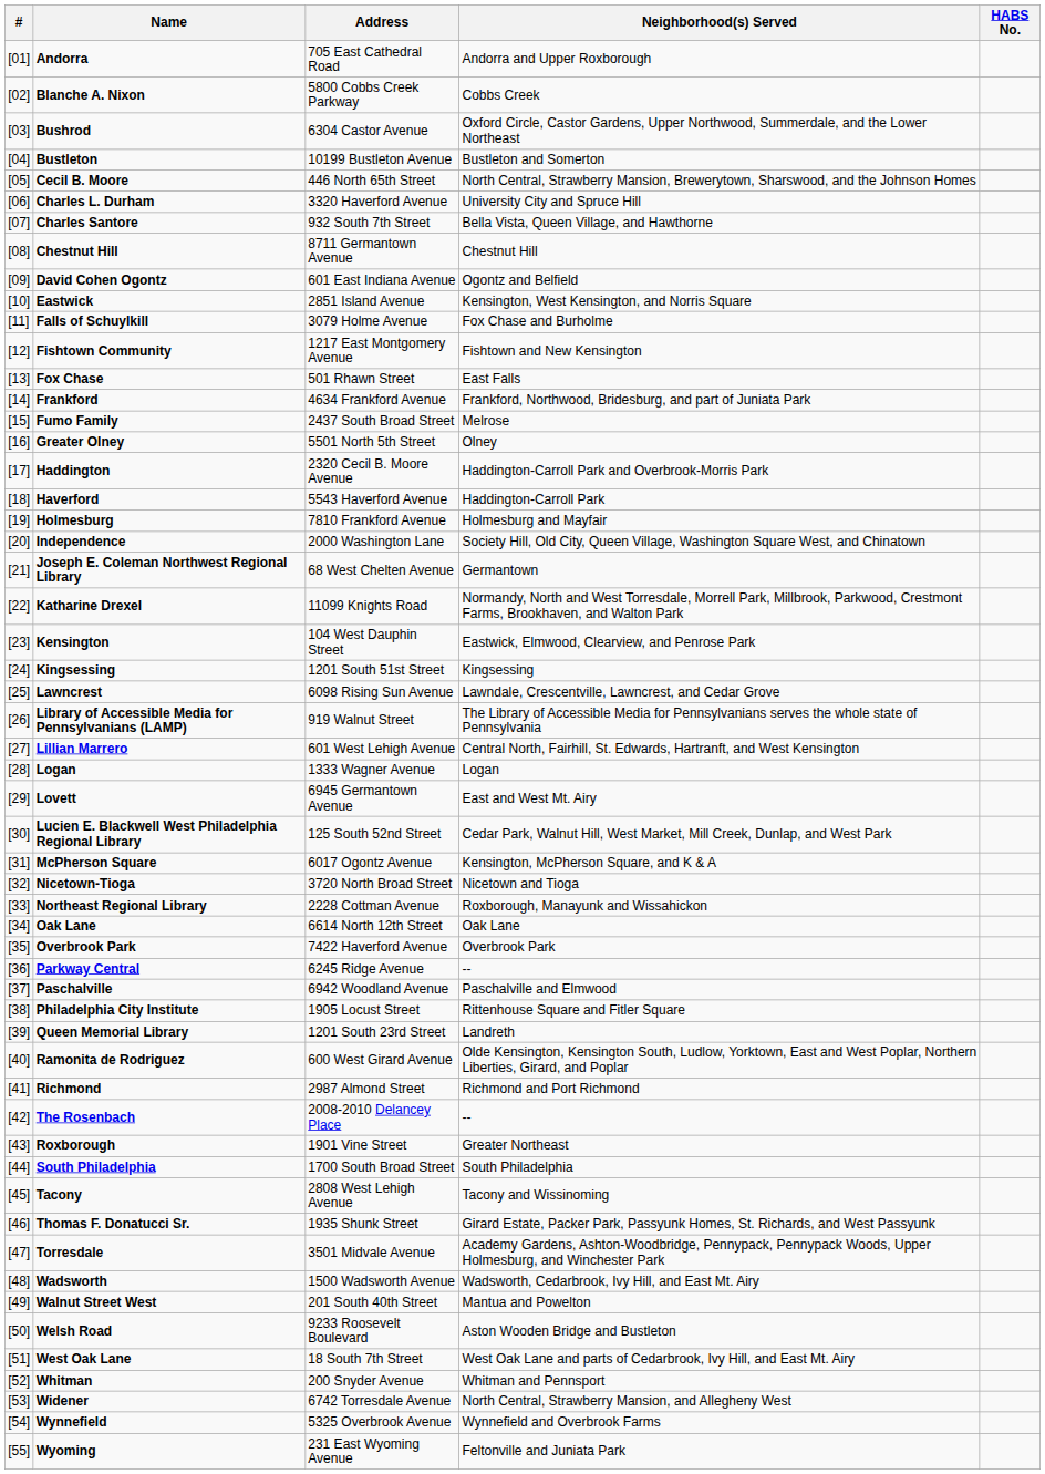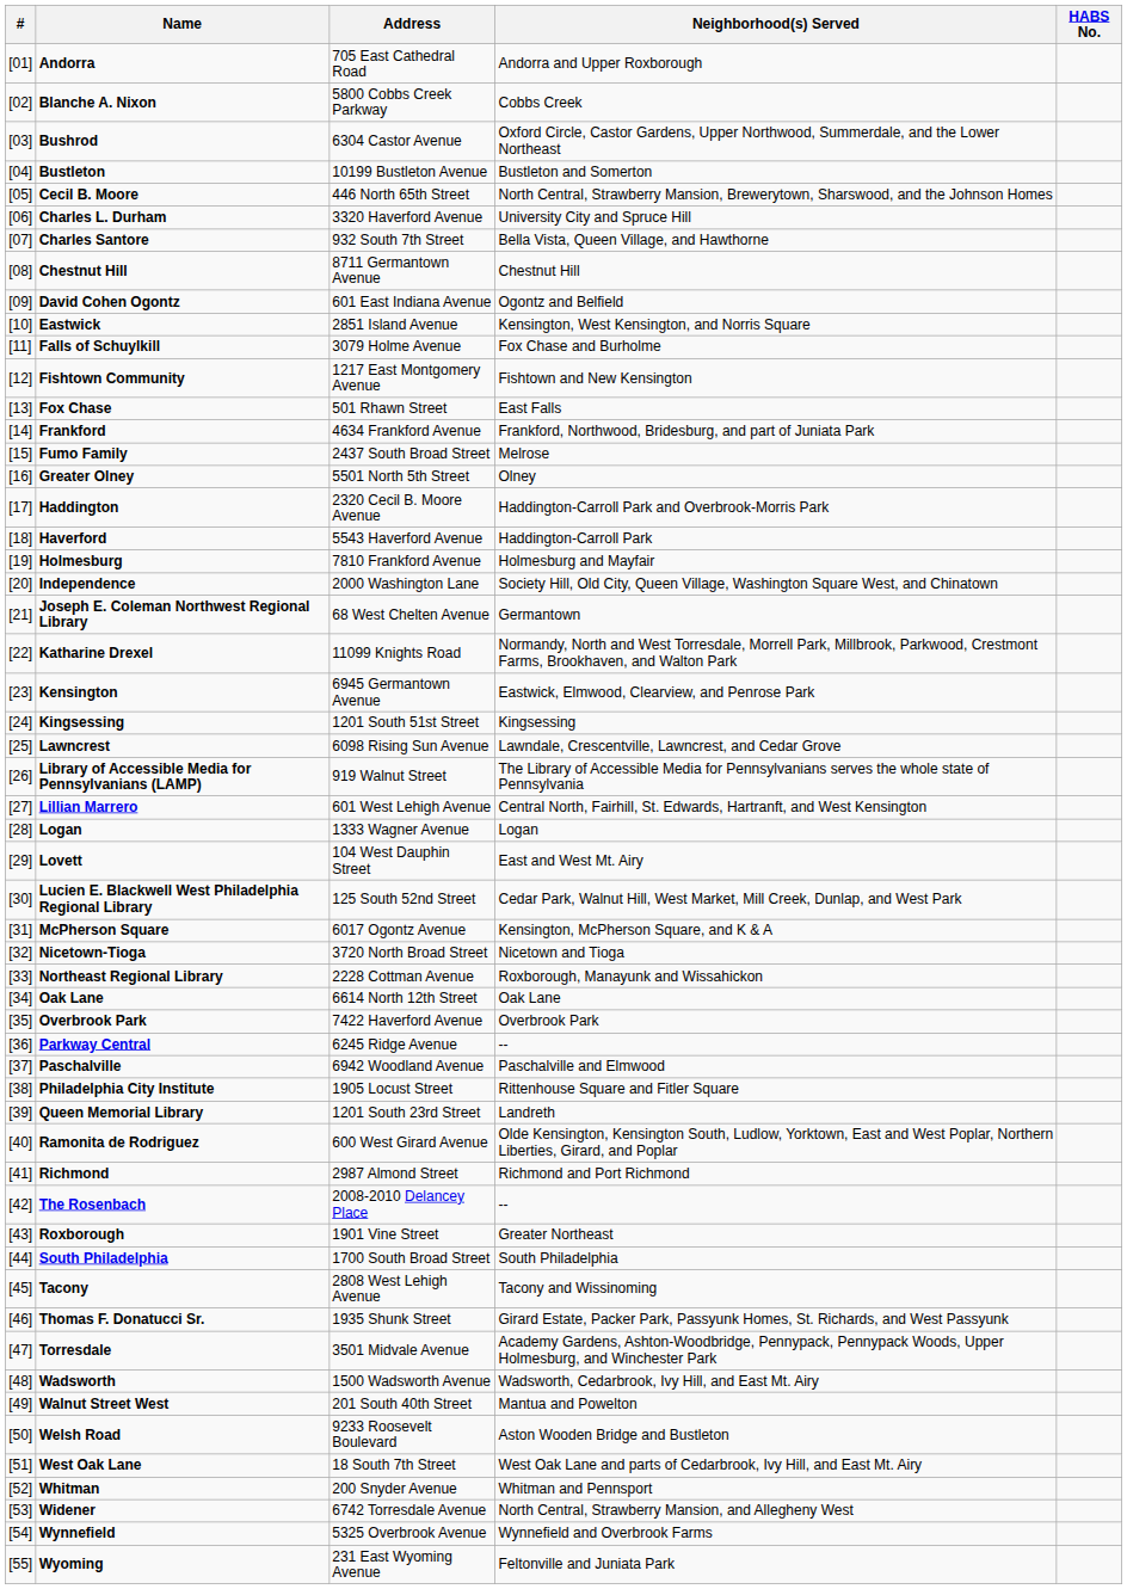 <table class="wikitable sortable">
 <tr>
 <th>#</th>
 <th>Name</th>
 <th>Address</th>
 <th>Neighborhood(s) Served</th>
 <th><a href='#'>HABS</a> No.</th>
 </tr>
 <tr>
 <td>[01]</td>
 <td><strong>Andorra</strong></td>
 <td>705 East Cathedral Road</td>
 <td>Andorra and Upper Roxborough</td>
 <td></td>
 </tr>
 <tr>
 <td>[02]</td>
 <td><strong>Blanche A. Nixon</strong></td>
 <td>5800 Cobbs Creek Parkway</td>
 <td>Cobbs Creek</td>
 <td></td>
 </tr>
 <tr>
 <td>[03]</td>
 <td><strong>Bushrod</strong></td>
 <td>6304 Castor Avenue</td>
 <td>Oxford Circle, Castor Gardens, Upper Northwood, Summerdale, and the Lower Northeast</td>
 <td></td>
 </tr>
 <tr>
 <td>[04]</td>
 <td><strong>Bustleton</strong></td>
 <td>10199 Bustleton Avenue</td>
 <td>Bustleton and Somerton</td>
 <td></td>
 </tr>
 <tr>
 <td>[05]</td>
 <td><strong>Cecil B. Moore</strong></td>
 <td>446 North 65th Street</td>
 <td>North Central, Strawberry Mansion, Brewerytown, Sharswood, and the Johnson Homes</td>
 <td></td>
 </tr>
 <tr>
 <td>[06]</td>
 <td><strong>Charles L. Durham</strong></td>
 <td>3320 Haverford Avenue</td>
 <td>University City and Spruce Hill</td>
 <td></td>
 </tr>
 <tr>
 <td>[07]</td>
 <td><strong>Charles Santore</strong></td>
 <td>932 South 7th Street</td>
 <td>Bella Vista, Queen Village, and Hawthorne</td>
 <td></td>
 </tr>
 <tr>
 <td>[08]</td>
 <td><strong>Chestnut Hill</strong></td>
 <td>8711 Germantown Avenue</td>
 <td>Chestnut Hill</td>
 <td></td>
 </tr>
 <tr>
 <td>[09]</td>
 <td><strong>David Cohen Ogontz</strong></td>
 <td>601 East Indiana Avenue</td>
 <td>Ogontz and Belfield</td>
 <td></td>
 </tr>
 <tr>
 <td>[10]</td>
 <td><strong>Eastwick</strong></td>
 <td>2851 Island Avenue</td>
 <td>Kensington, West Kensington, and Norris Square</td>
 <td></td>
 </tr>
 <tr>
 <td>[11]</td>
 <td><strong>Falls of Schuylkill</strong></td>
 <td>3079 Holme Avenue</td>
 <td>Fox Chase and Burholme</td>
 <td></td>
 </tr>
 <tr>
 <td>[12]</td>
 <td><strong>Fishtown Community</strong></td>
 <td>1217 East Montgomery Avenue</td>
 <td>Fishtown and New Kensington</td>
 <td></td>
 </tr>
 <tr>
 <td>[13]</td>
 <td><strong>Fox Chase</strong></td>
 <td>501 Rhawn Street</td>
 <td>East Falls</td>
 <td></td>
 </tr>
 <tr>
 <td>[14]</td>
 <td><strong>Frankford</strong></td>
 <td>4634 Frankford Avenue</td>
 <td>Frankford, Northwood, Bridesburg, and part of Juniata Park</td>
 <td></td>
 </tr>
 <tr>
 <td>[15]</td>
 <td><strong>Fumo Family</strong></td>
 <td>2437 South Broad Street</td>
 <td>Melrose</td>
 <td></td>
 </tr>
 <tr>
 <td>[16]</td>
 <td><strong>Greater Olney</strong></td>
 <td>5501 North 5th Street</td>
 <td>Olney</td>
 <td></td>
 </tr>
 <tr>
 <td>[17]</td>
 <td><strong>Haddington</strong></td>
 <td>2320 Cecil B. Moore Avenue</td>
 <td>Haddington-Carroll Park and Overbrook-Morris Park</td>
 <td></td>
 </tr>
 <tr>
 <td>[18]</td>
 <td><strong>Haverford</strong></td>
 <td>5543 Haverford Avenue</td>
 <td>Haddington-Carroll Park</td>
 <td></td>
 </tr>
 <tr>
 <td>[19]</td>
 <td><strong>Holmesburg</strong></td>
 <td>7810 Frankford Avenue</td>
 <td>Holmesburg and Mayfair</td>
 <td></td>
 </tr>
 <tr>
 <td>[20]</td>
 <td><strong>Independence</strong></td>
 <td>2000 Washington Lane</td>
 <td>Society Hill, Old City, Queen Village, Washington Square West, and Chinatown</td>
 <td></td>
 </tr>
 <tr>
 <td>[21]</td>
 <td><strong>Joseph E. Coleman Northwest Regional Library</strong></td>
 <td>68 West Chelten Avenue</td>
 <td>Germantown</td>
 <td></td>
 </tr>
 <tr>
 <td>[22]</td>
 <td><strong>Katharine Drexel</strong></td>
 <td>11099 Knights Road</td>
 <td>Normandy, North and West Torresdale, Morrell Park, Millbrook, Parkwood, Crestmont Farms, Brookhaven, and Walton Park</td>
 <td></td>
 </tr>
 <tr>
 <td>[23]</td>
 <td><strong>Kensington</strong></td>
-<td>104 West Dauphin Street</td>
+<td>6945 Germantown Avenue</td>
 <td>Eastwick, Elmwood, Clearview, and Penrose Park</td>
 <td></td>
 </tr>
 <tr>
 <td>[24]</td>
 <td><strong>Kingsessing</strong></td>
 <td>1201 South 51st Street</td>
 <td>Kingsessing</td>
 <td></td>
 </tr>
 <tr>
 <td>[25]</td>
 <td><strong>Lawncrest</strong></td>
 <td>6098 Rising Sun Avenue</td>
 <td>Lawndale, Crescentville, Lawncrest, and Cedar Grove</td>
 <td></td>
 </tr>
 <tr>
 <td>[26]</td>
 <td><strong>Library of Accessible Media for Pennsylvanians (LAMP)</strong></td>
 <td>919 Walnut Street</td>
 <td>The Library of Accessible Media for Pennsylvanians serves the whole state of Pennsylvania</td>
 <td></td>
 </tr>
 <tr>
 <td>[27]</td>
 <td><strong><a href='#'>Lillian Marrero</a></strong></td>
 <td>601 West Lehigh Avenue</td>
 <td>Central North, Fairhill, St. Edwards, Hartranft, and West Kensington</td>
 <td></td>
 </tr>
 <tr>
 <td>[28]</td>
 <td><strong>Logan</strong></td>
 <td>1333 Wagner Avenue</td>
 <td>Logan</td>
 <td></td>
 </tr>
 <tr>
 <td>[29]</td>
 <td><strong>Lovett</strong></td>
-<td>6945 Germantown Avenue</td>
+<td>104 West Dauphin Street</td>
 <td>East and West Mt. Airy</td>
 <td></td>
 </tr>
 <tr>
 <td>[30]</td>
 <td><strong>Lucien E. Blackwell West Philadelphia Regional Library</strong></td>
 <td>125 South 52nd Street</td>
 <td>Cedar Park, Walnut Hill, West Market, Mill Creek, Dunlap, and West Park</td>
 <td></td>
 </tr>
 <tr>
 <td>[31]</td>
 <td><strong>McPherson Square</strong></td>
 <td>6017 Ogontz Avenue</td>
 <td>Kensington, McPherson Square, and K & A</td>
 <td></td>
 </tr>
 <tr>
 <td>[32]</td>
 <td><strong>Nicetown-Tioga</strong></td>
 <td>3720 North Broad Street</td>
 <td>Nicetown and Tioga</td>
 <td></td>
 </tr>
 <tr>
 <td>[33]</td>
 <td><strong>Northeast Regional Library</strong></td>
 <td>2228 Cottman Avenue</td>
 <td>Roxborough, Manayunk and Wissahickon</td>
 <td></td>
 </tr>
 <tr>
 <td>[34]</td>
 <td><strong>Oak Lane</strong></td>
 <td>6614 North 12th Street</td>
 <td>Oak Lane</td>
 <td></td>
 </tr>
 <tr>
 <td>[35]</td>
 <td><strong>Overbrook Park</strong></td>
 <td>7422 Haverford Avenue</td>
 <td>Overbrook Park</td>
 <td></td>
 </tr>
 <tr>
 <td>[36]</td>
 <td><strong><a href='#'>Parkway Central</a></strong></td>
 <td>6245 Ridge Avenue</td>
 <td>--</td>
 <td></td>
 </tr>
 <tr>
 <td>[37]</td>
 <td><strong>Paschalville</strong></td>
 <td>6942 Woodland Avenue</td>
 <td>Paschalville and Elmwood</td>
 <td></td>
 </tr>
 <tr>
 <td>[38]</td>
 <td><strong>Philadelphia City Institute</strong></td>
 <td>1905 Locust Street</td>
 <td>Rittenhouse Square and Fitler Square</td>
 <td></td>
 </tr>
 <tr>
 <td>[39]</td>
 <td><strong>Queen Memorial Library</strong></td>
 <td>1201 South 23rd Street</td>
 <td>Landreth</td>
 <td></td>
 </tr>
 <tr>
 <td>[40]</td>
 <td><strong>Ramonita de Rodriguez</strong></td>
 <td>600 West Girard Avenue</td>
 <td>Olde Kensington, Kensington South, Ludlow, Yorktown, East and West Poplar, Northern Liberties, Girard, and Poplar</td>
 <td></td>
 </tr>
 <tr>
 <td>[41]</td>
 <td><strong>Richmond</strong></td>
 <td>2987 Almond Street</td>
 <td>Richmond and Port Richmond</td>
 <td></td>
 </tr>
 <tr>
 <td>[42]</td>
 <td><strong><a href='#'>The Rosenbach</a></strong></td>
 <td>2008-2010 <a href='#'>Delancey Place</a></td>
 <td>--</td>
 <td></td>
 </tr>
 <tr>
 <td>[43]</td>
 <td><strong>Roxborough</strong></td>
 <td>1901 Vine Street</td>
 <td>Greater Northeast</td>
 <td></td>
 </tr>
 <tr>
 <td>[44]</td>
 <td><strong><a href='#'>South Philadelphia</a></strong></td>
 <td>1700 South Broad Street</td>
 <td>South Philadelphia</td>
 <td></td>
 </tr>
 <tr>
 <td>[45]</td>
 <td><strong>Tacony</strong></td>
 <td>2808 West Lehigh Avenue</td>
 <td>Tacony and Wissinoming</td>
 <td></td>
 </tr>
 <tr>
 <td>[46]</td>
 <td><strong>Thomas F. Donatucci Sr.</strong></td>
 <td>1935 Shunk Street</td>
 <td>Girard Estate, Packer Park, Passyunk Homes, St. Richards, and West Passyunk</td>
 <td></td>
 </tr>
 <tr>
 <td>[47]</td>
 <td><strong>Torresdale</strong></td>
 <td>3501 Midvale Avenue</td>
 <td>Academy Gardens, Ashton-Woodbridge, Pennypack, Pennypack Woods, Upper Holmesburg, and Winchester Park</td>
 <td></td>
 </tr>
 <tr>
 <td>[48]</td>
 <td><strong>Wadsworth</strong></td>
 <td>1500 Wadsworth Avenue</td>
 <td>Wadsworth, Cedarbrook, Ivy Hill, and East Mt. Airy</td>
 <td></td>
 </tr>
 <tr>
 <td>[49]</td>
 <td><strong>Walnut Street West</strong></td>
 <td>201 South 40th Street</td>
 <td>Mantua and Powelton</td>
 <td></td>
 </tr>
 <tr>
 <td>[50]</td>
 <td><strong>Welsh Road</strong></td>
 <td>9233 Roosevelt Boulevard</td>
 <td>Aston Wooden Bridge and Bustleton</td>
 <td></td>
 </tr>
 <tr>
 <td>[51]</td>
 <td><strong>West Oak Lane</strong></td>
 <td>18 South 7th Street</td>
 <td>West Oak Lane and parts of Cedarbrook, Ivy Hill, and East Mt. Airy</td>
 <td></td>
 </tr>
 <tr>
 <td>[52]</td>
 <td><strong>Whitman</strong></td>
 <td>200 Snyder Avenue</td>
 <td>Whitman and Pennsport</td>
 <td></td>
 </tr>
 <tr>
 <td>[53]</td>
 <td><strong>Widener</strong></td>
 <td>6742 Torresdale Avenue</td>
 <td>North Central, Strawberry Mansion, and Allegheny West</td>
 <td></td>
 </tr>
 <tr>
 <td>[54]</td>
 <td><strong>Wynnefield</strong></td>
 <td>5325 Overbrook Avenue</td>
 <td>Wynnefield and Overbrook Farms</td>
 <td></td>
 </tr>
 <tr>
 <td>[55]</td>
 <td><strong>Wyoming</strong></td>
 <td>231 East Wyoming Avenue</td>
 <td>Feltonville and Juniata Park</td>
 <td></td>
 </tr>
 </table>
